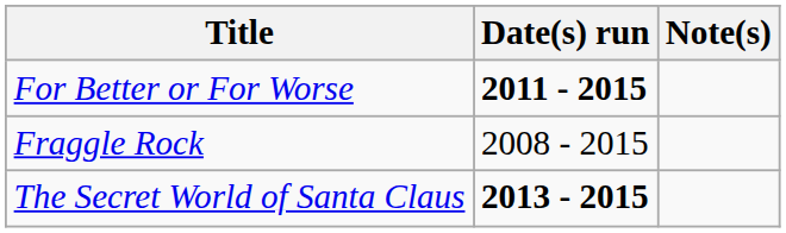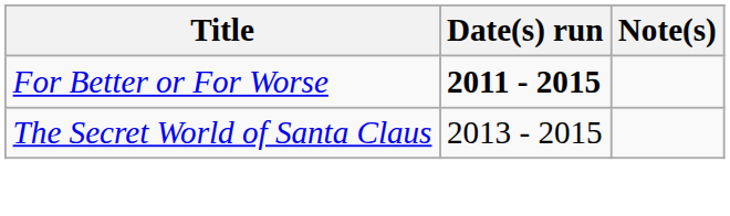 <table class="wikitable">
 <tr>
 <th>Title</th>
 <th>Date(s) run</th>
 <th>Note(s)</th>
 </tr>
 <tr>
 <td><em><a href='#'>For Better or For Worse</a></em></td>
 <td><strong>2011 - 2015</strong></td>
 <td></td>
 </tr>
 <tr>
-<td><em><a href='#'>Fraggle Rock</a></em></td>
-<td>2008 - 2015</td>
-<td></td>
-</tr>
-<tr>
 <td><em><a href='#'>The Secret World of Santa Claus</a></em></td>
-<td><strong>2013 - 2015</strong></td>
+<td>2013 - 2015</td>
 <td></td>
 </tr>
 </table>
